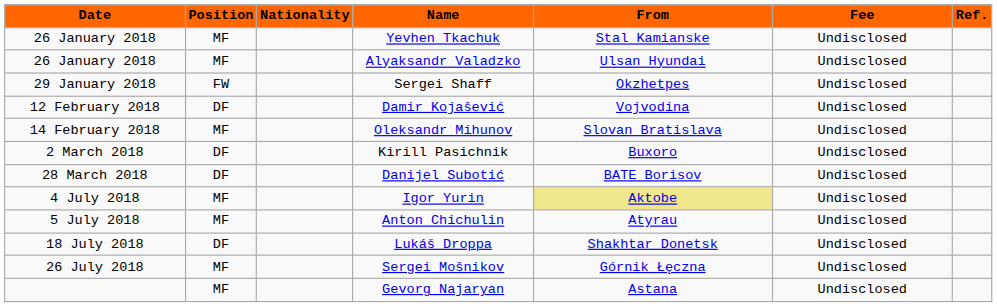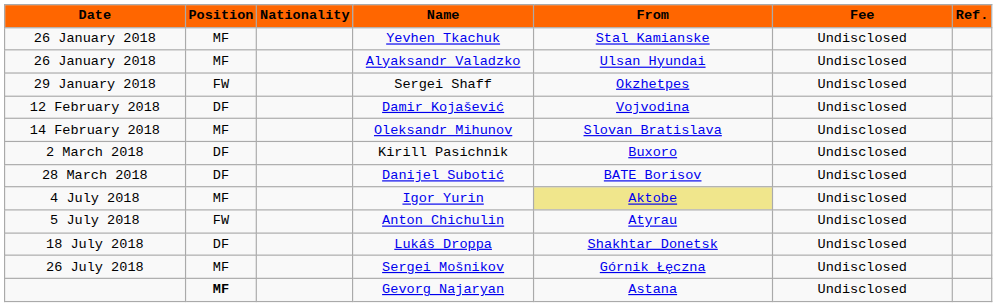 <table class="wikitable"  style="text-align:center; font-size:90%; ">
 <tr>
 <th style="background:#FF6600; color:#000000; width:150px;">Date</th>
 <th style="background:#FF6600; color:#000000; width:50px;">Position</th>
 <th style="background:#FF6600; color:#000000; width:50px;">Nationality</th>
 <th style="background:#FF6600; color:#000000; width:150px;">Name</th>
 <th style="background:#FF6600; color:#000000; width:200px;">From</th>
 <th style="background:#FF6600; color:#000000; width:150px;">Fee</th>
 <th style="background:#FF6600; color:#000000; width:25px;">Ref.</th>
 </tr>
 <tr>
 <td>26 January 2018</td>
 <td>MF</td>
 <td></td>
 <td><a href='#'>Yevhen Tkachuk</a></td>
 <td><a href='#'>Stal Kamianske</a></td>
 <td>Undisclosed</td>
 <td></td>
 </tr>
 <tr>
 <td>26 January 2018</td>
 <td>MF</td>
 <td></td>
 <td><a href='#'>Alyaksandr Valadzko</a></td>
 <td><a href='#'>Ulsan Hyundai</a></td>
 <td>Undisclosed</td>
 <td></td>
 </tr>
 <tr>
 <td>29 January 2018</td>
 <td>FW</td>
 <td></td>
 <td>Sergei Shaff</td>
 <td><a href='#'>Okzhetpes</a></td>
 <td>Undisclosed</td>
 <td></td>
 </tr>
 <tr>
 <td>12 February 2018</td>
 <td>DF</td>
 <td></td>
 <td><a href='#'>Damir Kojašević</a></td>
 <td><a href='#'>Vojvodina</a></td>
 <td>Undisclosed</td>
 <td></td>
 </tr>
 <tr>
 <td>14 February 2018</td>
 <td>MF</td>
 <td></td>
 <td><a href='#'>Oleksandr Mihunov</a></td>
 <td><a href='#'>Slovan Bratislava</a></td>
 <td>Undisclosed</td>
 <td></td>
 </tr>
 <tr>
 <td>2 March 2018</td>
 <td>DF</td>
 <td></td>
 <td>Kirill Pasichnik</td>
 <td><a href='#'>Buxoro</a></td>
 <td>Undisclosed</td>
 <td></td>
 </tr>
 <tr>
 <td>28 March 2018</td>
 <td>DF</td>
 <td></td>
 <td><a href='#'>Danijel Subotić</a></td>
 <td><a href='#'>BATE Borisov</a></td>
 <td>Undisclosed</td>
 <td></td>
 </tr>
 <tr>
 <td>4 July 2018</td>
 <td>MF</td>
 <td></td>
 <td><a href='#'>Igor Yurin</a></td>
 <td style="background: khaki;"><a href='#'>Aktobe</a></td>
 <td>Undisclosed</td>
 <td></td>
 </tr>
 <tr>
 <td>5 July 2018</td>
-<td>MF</td>
+<td>FW</td>
 <td></td>
 <td><a href='#'>Anton Chichulin</a></td>
 <td><a href='#'>Atyrau</a></td>
 <td>Undisclosed</td>
 <td></td>
 </tr>
 <tr>
 <td>18 July 2018</td>
 <td>DF</td>
 <td></td>
 <td><a href='#'>Lukáš Droppa</a></td>
 <td><a href='#'>Shakhtar Donetsk</a></td>
 <td>Undisclosed</td>
 <td></td>
 </tr>
 <tr>
 <td>26 July 2018</td>
 <td>MF</td>
 <td></td>
 <td><a href='#'>Sergei Mošnikov</a></td>
 <td><a href='#'>Górnik Łęczna</a></td>
 <td>Undisclosed</td>
 <td></td>
 </tr>
 <tr>
 <td></td>
-<td>MF</td>
+<td><strong>MF</strong></td>
 <td></td>
 <td><a href='#'>Gevorg Najaryan</a></td>
 <td><a href='#'>Astana</a></td>
 <td>Undisclosed</td>
 <td></td>
 </tr>
 </table>
